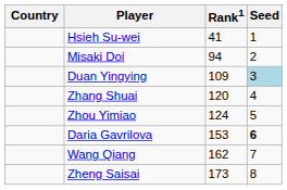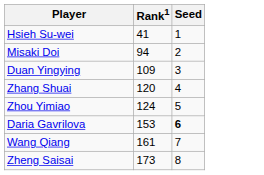 <table class="sortable wikitable">
 <tr>
-<th width="70">Country</th>
 <th width="175">Player</th>
 <th>Rank<sup>1</sup></th>
 <th>Seed</th>
 </tr>
 <tr>
-<td></td>
 <td><a href='#'>Hsieh Su-wei</a></td>
 <td>41</td>
 <td>1</td>
 </tr>
 <tr>
-<td></td>
 <td><a href='#'>Misaki Doi</a></td>
 <td>94</td>
 <td>2</td>
 </tr>
 <tr>
-<td></td>
 <td><a href='#'>Duan Yingying</a></td>
 <td>109</td>
-<td style="background: lightblue;">3</td>
+<td>3</td>
 </tr>
 <tr>
-<td></td>
 <td><a href='#'>Zhang Shuai</a></td>
 <td>120</td>
 <td>4</td>
 </tr>
 <tr>
-<td></td>
 <td><a href='#'>Zhou Yimiao</a></td>
 <td>124</td>
 <td>5</td>
 </tr>
 <tr>
-<td></td>
 <td><a href='#'>Daria Gavrilova</a></td>
 <td>153</td>
 <td><strong>6</strong></td>
 </tr>
 <tr>
-<td></td>
 <td><a href='#'>Wang Qiang</a></td>
-<td>162</td>
+<td>161</td>
 <td>7</td>
 </tr>
 <tr>
-<td></td>
 <td><a href='#'>Zheng Saisai</a></td>
 <td>173</td>
 <td>8</td>
 </tr>
 </table>
